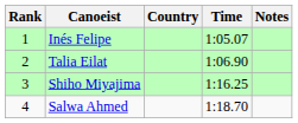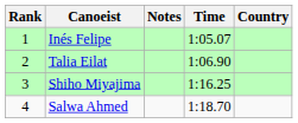 <table class="wikitable" style="text-align:center">
 <tr>
 <th>Rank</th>
 <th>Canoeist</th>
+<th>Notes</th>
+<th>Time</th>
 <th>Country</th>
-<th>Time</th>
-<th>Notes</th>
 </tr>
 <tr bgcolor=bbffbb>
 <td>1</td>
 <td align="left"><a href='#'>Inés Felipe</a></td>
+<td></td>
+<td>1:05.07</td>
 <td align="left"></td>
-<td>1:05.07</td>
-<td></td>
 </tr>
 <tr bgcolor=bbffbb>
 <td>2</td>
 <td align="left"><a href='#'>Talia Eilat</a></td>
+<td></td>
+<td>1:06.90</td>
 <td align="left"></td>
-<td>1:06.90</td>
-<td></td>
 </tr>
 <tr bgcolor=bbffbb>
 <td>3</td>
 <td align="left"><a href='#'>Shiho Miyajima</a></td>
+<td></td>
+<td>1:16.25</td>
 <td align="left"></td>
-<td>1:16.25</td>
-<td></td>
 </tr>
 <tr>
 <td>4</td>
 <td align="left"><a href='#'>Salwa Ahmed</a></td>
+<td></td>
+<td>1:18.70</td>
 <td align="left"></td>
-<td>1:18.70</td>
-<td></td>
 </tr>
 </table>
